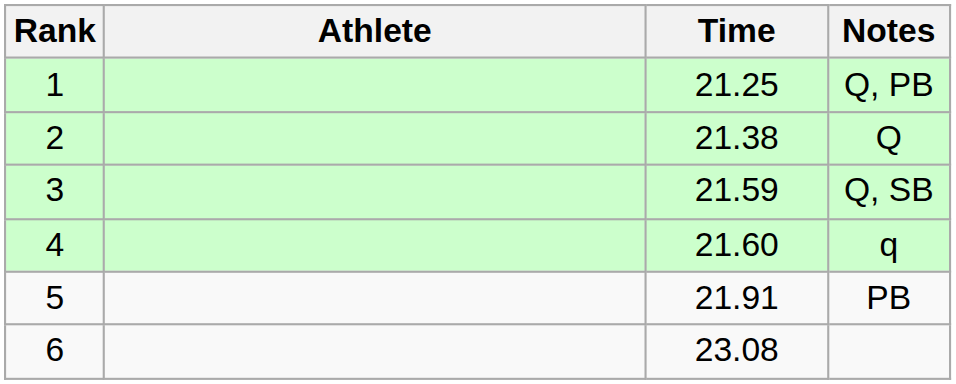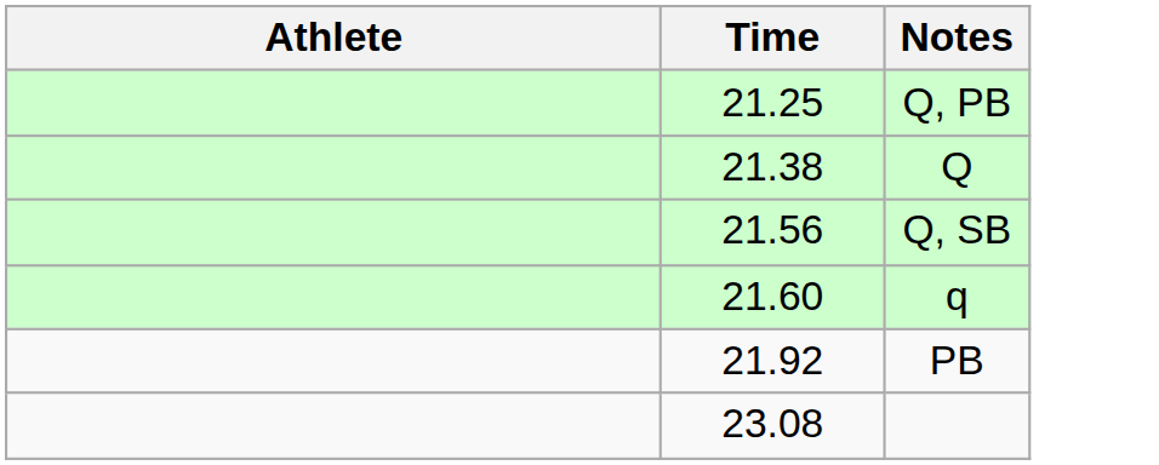 <table class="wikitable" style="text-align:center;">
 <tr>
-<th width=40>Rank</th>
 <th width=250>Athlete</th>
 <th width=80>Time</th>
 <th width=50>Notes</th>
 </tr>
 <tr style="background:#ccffcc;">
-<td>1</td>
 <td align=left></td>
 <td>21.25</td>
 <td>Q, PB</td>
 </tr>
 <tr style="background:#ccffcc;">
-<td>2</td>
 <td align=left></td>
 <td>21.38</td>
 <td>Q</td>
 </tr>
 <tr style="background:#ccffcc;">
-<td>3</td>
 <td align=left></td>
-<td>21.59</td>
+<td>21.56</td>
 <td>Q, SB</td>
 </tr>
 <tr style="background:#ccffcc;">
-<td>4</td>
 <td align=left></td>
 <td>21.60</td>
 <td>q</td>
 </tr>
 <tr>
-<td>5</td>
 <td align=left></td>
-<td>21.91</td>
+<td>21.92</td>
 <td>PB</td>
 </tr>
 <tr>
-<td>6</td>
 <td align=left></td>
 <td>23.08</td>
 <td></td>
 </tr>
 </table>
